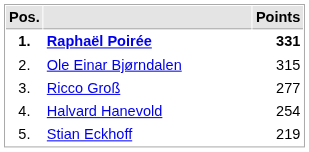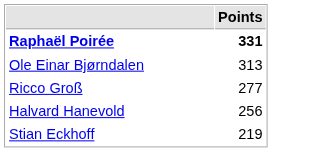 <table cellspacing="1" cellpadding="3" style="border:1px solid #AAAAAA;font-size:90%">
 <tr bgcolor="#E4E4E4">
-<th style="border-bottom:1px solid #AAAAAA" width=10>Pos.</th>
 <th style="border-bottom:1px solid #AAAAAA" width=200></th>
 <th style="border-bottom:1px solid #AAAAAA" width=20>Points</th>
 </tr>
 <tr>
-<td align="center"><strong>1.</strong></td>
 <td> <strong><a href='#'>Raphaël Poirée</a></strong></td>
 <td align="right"><strong>331</strong></td>
 </tr>
 <tr>
-<td align="center">2.</td>
 <td> <a href='#'>Ole Einar Bjørndalen</a></td>
-<td align="right">315</td>
+<td align="right">313</td>
 </tr>
 <tr>
-<td align="center">3.</td>
 <td> <a href='#'>Ricco Groß</a></td>
 <td align="right">277</td>
 </tr>
 <tr>
-<td align="center">4.</td>
 <td> <a href='#'>Halvard Hanevold</a></td>
-<td align="right">254</td>
+<td align="right">256</td>
 </tr>
 <tr>
-<td align="center">5.</td>
 <td> <a href='#'>Stian Eckhoff</a></td>
 <td align="right">219</td>
 </tr>
 </table>
